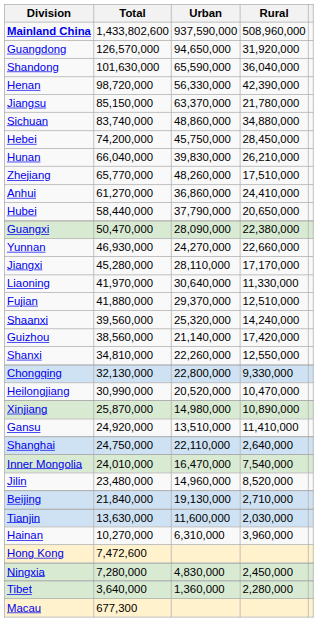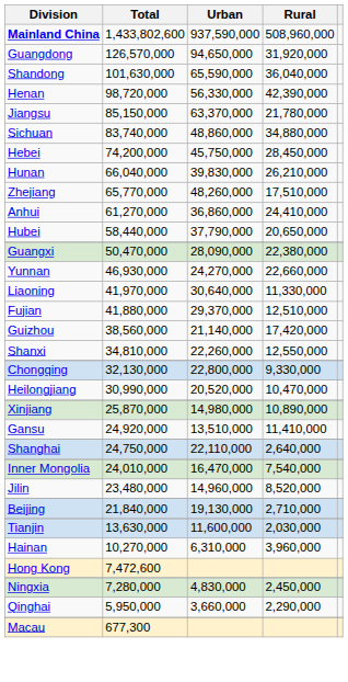 <table class="sortable wikitable sticky-header static-row-numbers col1left" >
 <tr>
 <th>Division</th>
 <th>Total</th>
 <th>Urban</th>
 <th>Rural</th>
 <th class="unsortable"></th>
 </tr>
 <tr class="static-row-numbers-norank">
 <td><strong><a href='#'>Mainland China</a></strong></td>
 <td>1,433,802,600</td>
 <td>937,590,000</td>
 <td>508,960,000</td>
 <td></td>
 </tr>
 <tr>
 <td><a href='#'>Guangdong</a></td>
 <td>126,570,000</td>
 <td>94,650,000</td>
 <td>31,920,000</td>
 <td></td>
 </tr>
 <tr>
 <td><a href='#'>Shandong</a></td>
 <td>101,630,000</td>
 <td>65,590,000</td>
 <td>36,040,000</td>
 <td></td>
 </tr>
 <tr>
 <td><a href='#'>Henan</a></td>
 <td>98,720,000</td>
 <td>56,330,000</td>
 <td>42,390,000</td>
 <td></td>
 </tr>
 <tr>
 <td><a href='#'>Jiangsu</a></td>
 <td>85,150,000</td>
 <td>63,370,000</td>
 <td>21,780,000</td>
 <td></td>
 </tr>
 <tr>
 <td><a href='#'>Sichuan</a></td>
 <td>83,740,000</td>
 <td>48,860,000</td>
 <td>34,880,000</td>
 <td></td>
 </tr>
 <tr>
 <td><a href='#'>Hebei</a></td>
 <td>74,200,000</td>
 <td>45,750,000</td>
 <td>28,450,000</td>
 <td></td>
 </tr>
 <tr>
 <td><a href='#'>Hunan</a></td>
 <td>66,040,000</td>
 <td>39,830,000</td>
 <td>26,210,000</td>
 <td></td>
 </tr>
 <tr>
 <td><a href='#'>Zhejiang</a></td>
 <td>65,770,000</td>
 <td>48,260,000</td>
 <td>17,510,000</td>
 <td></td>
 </tr>
 <tr>
 <td><a href='#'>Anhui</a></td>
 <td>61,270,000</td>
 <td>36,860,000</td>
 <td>24,410,000</td>
 <td></td>
 </tr>
 <tr>
 <td><a href='#'>Hubei</a></td>
 <td>58,440,000</td>
 <td>37,790,000</td>
 <td>20,650,000</td>
 <td></td>
 </tr>
 <tr>
 </tr>
 <tr style="background:#D9EAD3;">
 <td><a href='#'>Guangxi</a></td>
 <td>50,470,000</td>
 <td>28,090,000</td>
 <td>22,380,000</td>
 <td></td>
 </tr>
 <tr>
 <td><a href='#'>Yunnan</a></td>
 <td>46,930,000</td>
 <td>24,270,000</td>
 <td>22,660,000</td>
 <td></td>
 </tr>
 <tr>
-<td><a href='#'>Jiangxi</a></td>
-<td>45,280,000</td>
-<td>28,110,000</td>
-<td>17,170,000</td>
-<td></td>
-</tr>
-<tr>
 <td><a href='#'>Liaoning</a></td>
 <td>41,970,000</td>
 <td>30,640,000</td>
 <td>11,330,000</td>
 <td></td>
 </tr>
 <tr>
 <td><a href='#'>Fujian</a></td>
 <td>41,880,000</td>
 <td>29,370,000</td>
 <td>12,510,000</td>
-<td></td>
-</tr>
-<tr>
-<td><a href='#'>Shaanxi</a></td>
-<td>39,560,000</td>
-<td>25,320,000</td>
-<td>14,240,000</td>
 <td></td>
 </tr>
 <tr>
 <td><a href='#'>Guizhou</a></td>
 <td>38,560,000</td>
 <td>21,140,000</td>
 <td>17,420,000</td>
 <td></td>
 </tr>
 <tr>
 <td><a href='#'>Shanxi</a></td>
 <td>34,810,000</td>
 <td>22,260,000</td>
 <td>12,550,000</td>
 <td></td>
 </tr>
 <tr>
 </tr>
 <tr style="background:#CFE2F3;">
 <td><a href='#'>Chongqing</a></td>
 <td>32,130,000</td>
 <td>22,800,000</td>
 <td>9,330,000</td>
 <td></td>
 </tr>
 <tr>
 <td><a href='#'>Heilongjiang</a></td>
 <td>30,990,000</td>
 <td>20,520,000</td>
 <td>10,470,000</td>
 <td></td>
 </tr>
 <tr>
 </tr>
 <tr style="background:#D9EAD3;">
 <td><a href='#'>Xinjiang</a></td>
 <td>25,870,000</td>
 <td>14,980,000</td>
 <td>10,890,000</td>
 <td></td>
 </tr>
 <tr>
 <td><a href='#'>Gansu</a></td>
 <td>24,920,000</td>
 <td>13,510,000</td>
 <td>11,410,000</td>
 <td></td>
 </tr>
 <tr>
 </tr>
 <tr style="background:#CFE2F3;">
 <td><a href='#'>Shanghai</a></td>
 <td>24,750,000</td>
 <td>22,110,000</td>
 <td>2,640,000</td>
 <td></td>
 </tr>
 <tr>
 </tr>
 <tr style="background:#D9EAD3;">
 <td><a href='#'>Inner Mongolia</a></td>
 <td>24,010,000</td>
 <td>16,470,000</td>
 <td>7,540,000</td>
 <td></td>
 </tr>
 <tr>
 <td><a href='#'>Jilin</a></td>
 <td>23,480,000</td>
 <td>14,960,000</td>
 <td>8,520,000</td>
 <td></td>
 </tr>
 <tr>
 </tr>
 <tr style="background:#CFE2F3;">
 <td><a href='#'>Beijing</a></td>
 <td>21,840,000</td>
 <td>19,130,000</td>
 <td>2,710,000</td>
 <td></td>
 </tr>
 <tr>
 </tr>
 <tr style="background:#CFE2F3;">
 <td><a href='#'>Tianjin</a></td>
 <td>13,630,000</td>
 <td>11,600,000</td>
 <td>2,030,000</td>
 <td></td>
 </tr>
 <tr>
 <td><a href='#'>Hainan</a></td>
 <td>10,270,000</td>
 <td>6,310,000</td>
 <td>3,960,000</td>
 <td></td>
 </tr>
 <tr class="static-row-numbers-norank" style="background:#FFF2CC;">
 <td><a href='#'>Hong Kong</a></td>
 <td>7,472,600</td>
 <td></td>
 <td></td>
 <td></td>
 </tr>
 <tr>
 </tr>
 <tr style="background:#D9EAD3;">
 <td><a href='#'>Ningxia</a></td>
 <td>7,280,000</td>
 <td>4,830,000</td>
 <td>2,450,000</td>
 <td></td>
 </tr>
 <tr>
+<td><a href='#'>Qinghai</a></td>
+<td>5,950,000</td>
+<td>3,660,000</td>
+<td>2,290,000</td>
+<td></td>
 </tr>
-<tr style="background:#D9EAD3;">
-<td><a href='#'>Tibet</a></td>
-<td>3,640,000</td>
-<td>1,360,000</td>
-<td>2,280,000</td>
-<td></td>
+<tr>
 </tr>
 <tr class="static-row-numbers-norank" style="background:#FFF2CC;">
 <td><a href='#'>Macau</a></td>
 <td>677,300</td>
 <td></td>
 <td></td>
 <td></td>
 </tr>
 </table>
